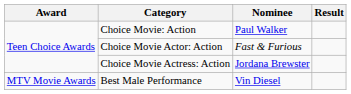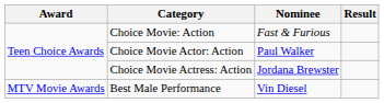 <table class="wikitable sortable">
 <tr>
 <th>Award</th>
 <th>Category</th>
 <th>Nominee</th>
 <th>Result</th>
 </tr>
 <tr>
 <td rowspan=3><a href='#'>Teen Choice Awards</a></td>
 <td>Choice Movie: Action</td>
-<td><a href='#'>Paul Walker</a></td>
+<td><em>Fast & Furious</em></td>
 <td></td>
 </tr>
 <tr>
 <td>Choice Movie Actor: Action</td>
-<td><em>Fast & Furious</em></td>
+<td><a href='#'>Paul Walker</a></td>
 <td></td>
 </tr>
 <tr>
 <td>Choice Movie Actress: Action</td>
 <td><a href='#'>Jordana Brewster</a></td>
 <td></td>
 </tr>
 <tr>
 <td><a href='#'>MTV Movie Awards</a></td>
 <td>Best Male Performance</td>
 <td><a href='#'>Vin Diesel</a></td>
 <td></td>
 </tr>
 </table>
